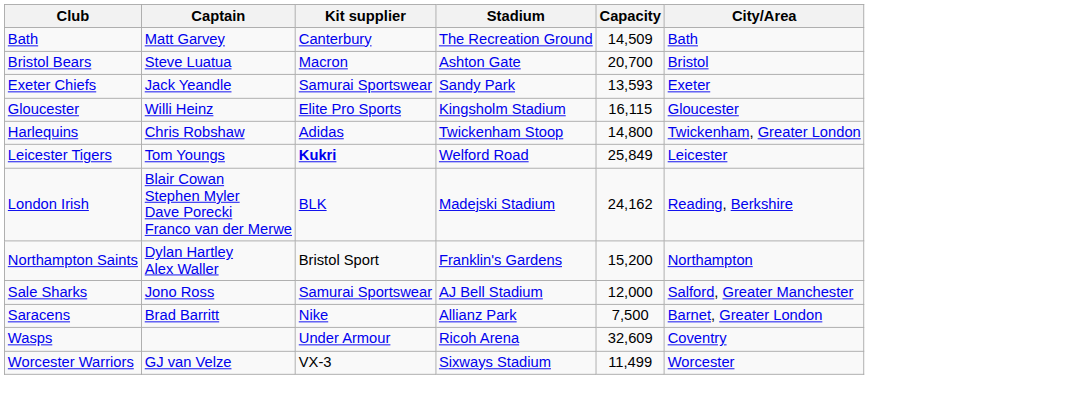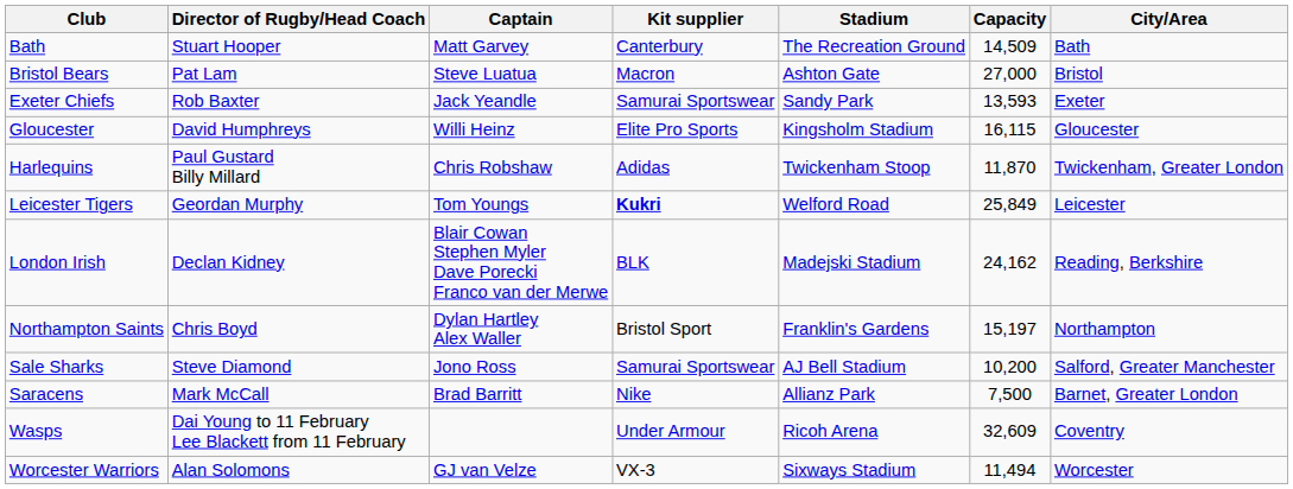 <table class="wikitable sortable">
 <tr>
 <th>Club</th>
+<th>Director of Rugby/Head Coach</th>
 <th>Captain</th>
 <th>Kit supplier</th>
 <th>Stadium</th>
 <th>Capacity</th>
 <th>City/Area</th>
 </tr>
 <tr>
 <td><a href='#'>Bath</a></td>
+<td> <a href='#'>Stuart Hooper</a></td>
 <td> <a href='#'>Matt Garvey</a></td>
 <td><a href='#'>Canterbury</a></td>
 <td><a href='#'>The Recreation Ground</a></td>
 <td align=center>14,509</td>
 <td><a href='#'>Bath</a></td>
 </tr>
 <tr>
 <td><a href='#'>Bristol Bears</a></td>
+<td> <a href='#'>Pat Lam</a></td>
 <td> <a href='#'>Steve Luatua</a></td>
 <td><a href='#'>Macron</a></td>
 <td><a href='#'>Ashton Gate</a></td>
-<td align=center>20,700</td>
+<td align=center>27,000</td>
 <td><a href='#'>Bristol</a></td>
 </tr>
 <tr>
 <td><a href='#'>Exeter Chiefs</a></td>
+<td> <a href='#'>Rob Baxter</a></td>
 <td> <a href='#'>Jack Yeandle</a></td>
 <td><a href='#'>Samurai Sportswear</a></td>
 <td><a href='#'>Sandy Park</a></td>
 <td align=center>13,593</td>
 <td><a href='#'>Exeter</a></td>
 </tr>
 <tr>
 <td><a href='#'>Gloucester</a></td>
+<td> <a href='#'>David Humphreys</a></td>
 <td> <a href='#'>Willi Heinz</a></td>
 <td><a href='#'>Elite Pro Sports</a></td>
 <td><a href='#'>Kingsholm Stadium</a></td>
 <td align=center>16,115</td>
 <td><a href='#'>Gloucester</a></td>
 </tr>
 <tr>
 <td><a href='#'>Harlequins</a></td>
+<td> <a href='#'>Paul Gustard</a><br> Billy Millard</td>
 <td> <a href='#'>Chris Robshaw</a></td>
 <td><a href='#'>Adidas</a></td>
 <td><a href='#'>Twickenham Stoop</a></td>
-<td align=center>14,800</td>
+<td align=center>11,870</td>
 <td><a href='#'>Twickenham</a>, <a href='#'>Greater London</a></td>
 </tr>
 <tr>
 <td><a href='#'>Leicester Tigers</a></td>
+<td> <a href='#'>Geordan Murphy</a></td>
 <td> <a href='#'>Tom Youngs</a></td>
 <td><strong><a href='#'>Kukri</a></strong></td>
 <td><a href='#'>Welford Road</a></td>
 <td align=center>25,849</td>
 <td><a href='#'>Leicester</a></td>
 </tr>
 <tr>
 <td><a href='#'>London Irish</a></td>
+<td> <a href='#'>Declan Kidney</a></td>
 <td> <a href='#'>Blair Cowan</a><br> <a href='#'>Stephen Myler</a><br> <a href='#'>Dave Porecki</a><br> <a href='#'>Franco van der Merwe</a></td>
 <td><a href='#'>BLK</a></td>
 <td><a href='#'>Madejski Stadium</a></td>
 <td align=center>24,162</td>
 <td><a href='#'>Reading</a>, <a href='#'>Berkshire</a></td>
 </tr>
 <tr>
 <td><a href='#'>Northampton Saints</a></td>
+<td> <a href='#'>Chris Boyd</a></td>
 <td> <a href='#'>Dylan Hartley</a><br> <a href='#'>Alex Waller</a></td>
 <td>Bristol Sport</td>
 <td><a href='#'>Franklin's Gardens</a></td>
-<td style="text-align:center;">15,200</td>
+<td style="text-align:center;">15,197</td>
 <td><a href='#'>Northampton</a></td>
 </tr>
 <tr>
 <td><a href='#'>Sale Sharks</a></td>
+<td> <a href='#'>Steve Diamond</a></td>
 <td> <a href='#'>Jono Ross</a></td>
 <td><a href='#'>Samurai Sportswear</a></td>
 <td><a href='#'>AJ Bell Stadium</a></td>
-<td align=center>12,000</td>
+<td align=center>10,200</td>
 <td><a href='#'>Salford</a>, <a href='#'>Greater Manchester</a></td>
 </tr>
 <tr>
 <td><a href='#'>Saracens</a></td>
+<td> <a href='#'>Mark McCall</a></td>
 <td> <a href='#'>Brad Barritt</a></td>
 <td><a href='#'>Nike</a></td>
 <td><a href='#'>Allianz Park</a></td>
 <td style="text-align:center;">7,500</td>
 <td><a href='#'>Barnet</a>, <a href='#'>Greater London</a></td>
 </tr>
 <tr>
 <td><a href='#'>Wasps</a></td>
+<td> <a href='#'>Dai Young</a> to 11 February <br> <a href='#'>Lee Blackett</a> from 11 February</td>
 <td></td>
 <td><a href='#'>Under Armour</a></td>
 <td><a href='#'>Ricoh Arena</a></td>
 <td align=center>32,609</td>
 <td><a href='#'>Coventry</a></td>
 </tr>
 <tr>
 <td><a href='#'>Worcester Warriors</a></td>
+<td> <a href='#'>Alan Solomons</a></td>
 <td> <a href='#'>GJ van Velze</a></td>
 <td>VX-3</td>
 <td><a href='#'>Sixways Stadium</a></td>
-<td align=center>11,499</td>
+<td align=center>11,494</td>
 <td><a href='#'>Worcester</a></td>
 </tr>
 </table>
